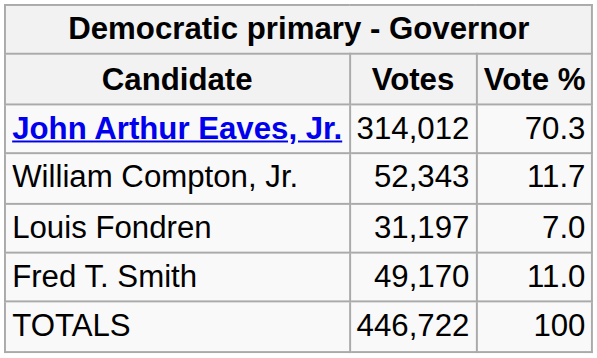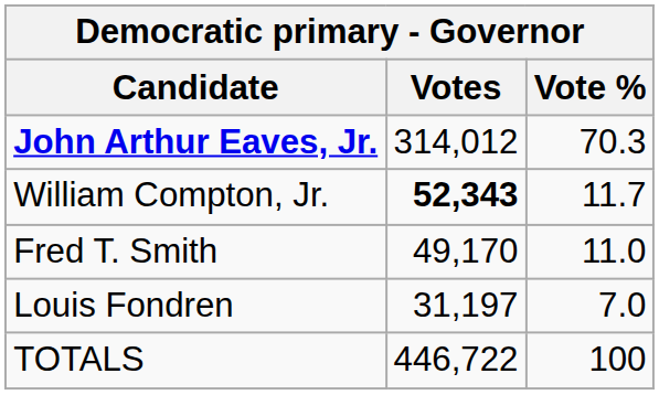 <table class="wikitable">
 <tr>
 <th colspan="3">Democratic primary - Governor</th>
 </tr>
 <tr>
 <th>Candidate</th>
 <th>Votes</th>
 <th>Vote %</th>
 </tr>
 <tr>
 <td><strong><a href='#'>John Arthur Eaves, Jr.</a></strong></td>
 <td align="right">314,012</td>
 <td align="right">70.3</td>
 </tr>
 <tr>
 <td>William Compton, Jr.</td>
-<td align="right">52,343</td>
+<td align="right"><strong>52,343</strong></td>
 <td align="right">11.7</td>
+</tr>
+<tr>
+<td>Fred T. Smith</td>
+<td align="right">49,170</td>
+<td align="right">11.0</td>
 </tr>
 <tr>
 <td>Louis Fondren</td>
 <td align="right">31,197</td>
 <td align="right">7.0</td>
 </tr>
 <tr>
-<td>Fred T. Smith</td>
-<td align="right">49,170</td>
-<td align="right">11.0</td>
-</tr>
-<tr>
 <td>TOTALS</td>
 <td align="right">446,722</td>
 <td align="right">100</td>
 </tr>
 </table>
